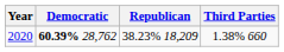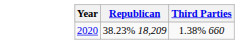 <table class="wikitable" style="float:right; margin:1em; font-size:95%;">
 <tr style="background:lightgrey;">
 <th>Year</th>
-<th><a href='#'>Democratic</a></th>
 <th><a href='#'>Republican</a></th>
 <th><a href='#'>Third Parties</a></th>
 </tr>
 <tr>
 <td align="center" ><a href='#'>2020</a></td>
-<td align="center" ><strong>60.39%</strong> <em>28,762</em></td>
 <td align="center" >38.23% <em>18,209</em></td>
 <td align="center" >1.38% <em>660</em></td>
 </tr>
 </table>
